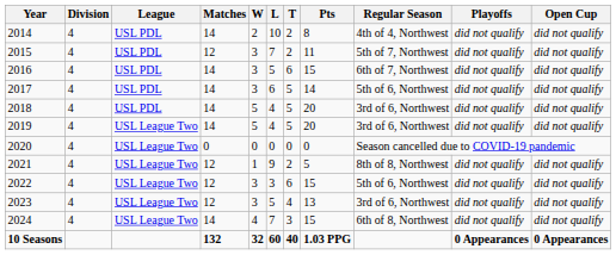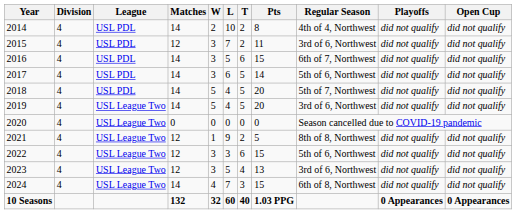 <table class="wikitable">
 <tr>
 <th>Year</th>
 <th>Division</th>
 <th>League</th>
 <th>Matches</th>
 <th>W</th>
 <th>L</th>
 <th>T</th>
 <th>Pts</th>
 <th>Regular Season</th>
 <th>Playoffs</th>
 <th>Open Cup</th>
 </tr>
 <tr>
 <td>2014</td>
 <td>4</td>
 <td><a href='#'>USL PDL</a></td>
 <td>14</td>
 <td>2</td>
 <td>10</td>
 <td>2</td>
 <td>8</td>
 <td>4th of 4, Northwest</td>
 <td><em>did not qualify</em></td>
 <td><em>did not qualify</em></td>
 </tr>
 <tr>
 <td>2015</td>
 <td>4</td>
 <td><a href='#'>USL PDL</a></td>
 <td>12</td>
 <td>3</td>
 <td>7</td>
 <td>2</td>
 <td>11</td>
-<td>5th of 7, Northwest</td>
+<td>3rd of 6, Northwest</td>
 <td><em>did not qualify</em></td>
 <td><em>did not qualify</em></td>
 </tr>
 <tr>
 <td>2016</td>
 <td>4</td>
 <td><a href='#'>USL PDL</a></td>
 <td>14</td>
 <td>3</td>
 <td>5</td>
 <td>6</td>
 <td>15</td>
 <td>6th of 7, Northwest</td>
 <td><em>did not qualify</em></td>
 <td><em>did not qualify</em></td>
 </tr>
 <tr>
 <td>2017</td>
 <td>4</td>
 <td><a href='#'>USL PDL</a></td>
 <td>14</td>
 <td>3</td>
 <td>6</td>
 <td>5</td>
 <td>14</td>
 <td>5th of 6, Northwest</td>
 <td><em>did not qualify</em></td>
 <td><em>did not qualify</em></td>
 </tr>
 <tr>
 <td>2018</td>
 <td>4</td>
 <td><a href='#'>USL PDL</a></td>
 <td>14</td>
 <td>5</td>
 <td>4</td>
 <td>5</td>
 <td>20</td>
-<td>3rd of 6, Northwest</td>
+<td>5th of 7, Northwest</td>
 <td><em>did not qualify</em></td>
 <td><em>did not qualify</em></td>
 </tr>
 <tr>
 <td>2019</td>
 <td>4</td>
 <td><a href='#'>USL League Two</a></td>
 <td>14</td>
 <td>5</td>
 <td>4</td>
 <td>5</td>
 <td>20</td>
 <td>3rd of 6, Northwest</td>
 <td><em>did not qualify</em></td>
 <td><em>did not qualify</em></td>
 </tr>
 <tr>
 <td>2020</td>
 <td>4</td>
 <td><a href='#'>USL League Two</a></td>
 <td>0</td>
 <td>0</td>
 <td>0</td>
 <td>0</td>
 <td>0</td>
 <td colspan=3>Season cancelled due to <a href='#'>COVID-19 pandemic</a></td>
 </tr>
 <tr>
 <td>2021</td>
 <td>4</td>
 <td><a href='#'>USL League Two</a></td>
 <td>12</td>
 <td>1</td>
 <td>9</td>
 <td>2</td>
 <td>5</td>
 <td>8th of 8, Northwest</td>
 <td><em>did not qualify</em></td>
 <td><em>did not qualify</em></td>
 </tr>
 <tr>
 <td>2022</td>
 <td>4</td>
 <td><a href='#'>USL League Two</a></td>
 <td>12</td>
 <td>3</td>
 <td>3</td>
 <td>6</td>
 <td>15</td>
 <td>5th of 6, Northwest</td>
 <td><em>did not qualify</em></td>
 <td><em>did not qualify</em></td>
 </tr>
 <tr>
 <td>2023</td>
 <td>4</td>
 <td><a href='#'>USL League Two</a></td>
 <td>12</td>
 <td>3</td>
 <td>5</td>
 <td>4</td>
 <td>13</td>
 <td>3rd of 6, Northwest</td>
 <td><em>did not qualify</em></td>
 <td><em>did not qualify</em></td>
 </tr>
 <tr>
 <td>2024</td>
 <td>4</td>
 <td><a href='#'>USL League Two</a></td>
 <td>14</td>
 <td>4</td>
 <td>7</td>
 <td>3</td>
 <td>15</td>
 <td>6th of 8, Northwest</td>
 <td><em>did not qualify</em></td>
 <td><em>did not qualify</em></td>
 </tr>
 <tr>
 <td><strong>10 Seasons</strong></td>
 <td></td>
 <td></td>
 <td><strong>132</strong></td>
 <td><strong>32</strong></td>
 <td><strong>60</strong></td>
 <td><strong>40</strong></td>
 <td><strong>1.03 PPG</strong></td>
 <td></td>
 <td><strong>0 Appearances</strong></td>
 <td><strong>0 Appearances</strong></td>
 </tr>
 </table>
